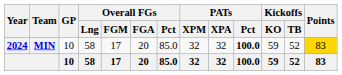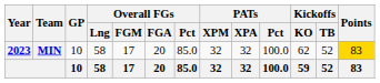 <table class="wikitable" style="text-align:center;">
 <tr>
 <th rowspan="2">Year</th>
 <th rowspan="2">Team</th>
 <th rowspan="2">GP</th>
 <th colspan="4">Overall FGs</th>
 <th colspan="3">PATs</th>
 <th colspan="2">Kickoffs</th>
 <th rowspan="2">Points</th>
 </tr>
 <tr>
 <th>Lng</th>
 <th>FGM</th>
 <th>FGA</th>
 <th>Pct</th>
 <th>XPM</th>
 <th>XPA</th>
 <th>Pct</th>
 <th>KO</th>
 <th>TB</th>
 </tr>
 <tr>
-<th><a href='#'>2024</a></th>
+<th><a href='#'>2023</a></th>
 <th><a href='#'>MIN</a></th>
 <td>10</td>
 <td>58</td>
 <td>17</td>
 <td>20</td>
 <td>85.0</td>
 <td>32</td>
 <td>32</td>
-<td><strong>100.0</strong></td>
-<td>59</td>
+<td>100.0</td>
+<td>62</td>
 <td>52</td>
 <td style="background: gold;">83</td>
 </tr>
 <tr>
 <th colspan="2"></th>
 <th>10</th>
 <th>58</th>
 <th>17</th>
 <th>20</th>
 <th>85.0</th>
 <th>32</th>
 <th>32</th>
 <th>100.0</th>
 <th>59</th>
 <th>52</th>
 <th>83</th>
 </tr>
 </table>
